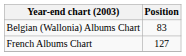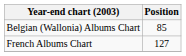 <table class="wikitable sortable">
 <tr>
 <th>Year-end chart (2003)</th>
 <th>Position</th>
 </tr>
 <tr>
 <td>Belgian (Wallonia) Albums Chart</td>
-<td align="center">83</td>
+<td align="center">85</td>
 </tr>
 <tr>
 <td>French Albums Chart</td>
 <td align="center">127</td>
 </tr>
 <tr>
 </tr>
 </table>
